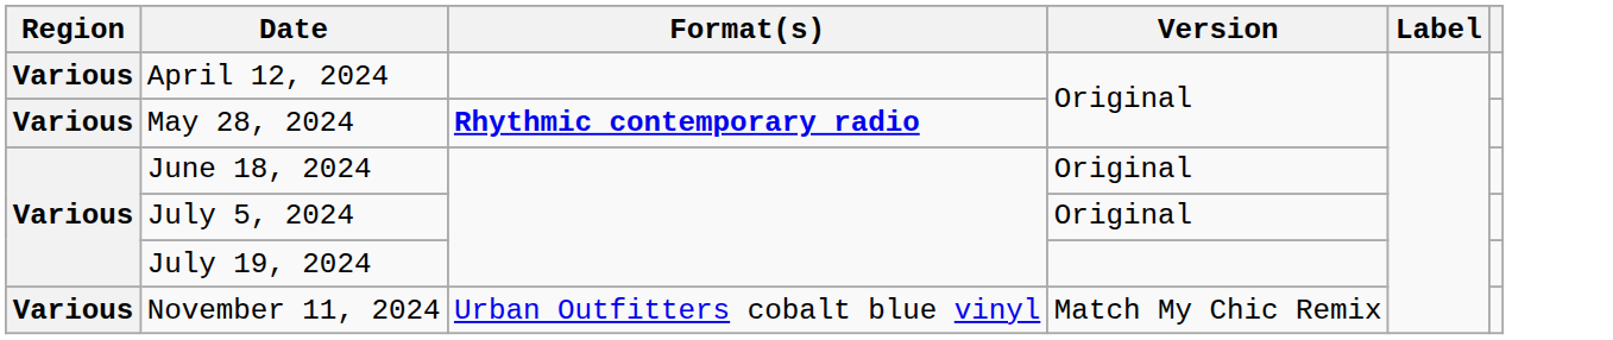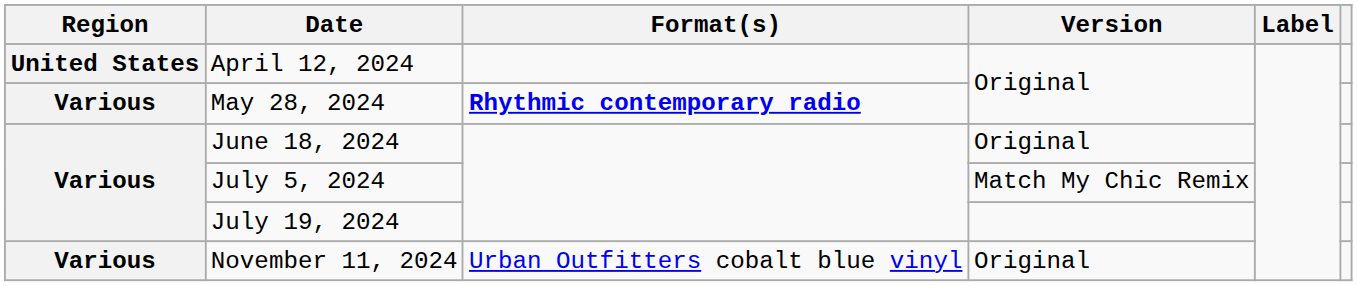 <table class="wikitable plainrowheaders">
 <tr>
 <th scope="col">Region</th>
 <th scope="col">Date</th>
 <th scope="col">Format(s)</th>
 <th scope="col">Version</th>
 <th scope="col">Label</th>
 <th scope="col"></th>
 </tr>
 <tr>
-<th scope="row">Various</th>
+<th scope="row">United States</th>
 <td>April 12, 2024</td>
 <td></td>
 <td rowspan="2">Original</td>
 <td rowspan="6"></td>
 <td style="text-align:center;"></td>
 </tr>
 <tr>
 <th scope="row">Various</th>
 <td>May 28, 2024</td>
 <td><strong><a href='#'>Rhythmic contemporary radio</a></strong></td>
 <td style="text-align:center;"></td>
 </tr>
 <tr>
 <th rowspan="3" scope="row">Various</th>
 <td>June 18, 2024</td>
 <td rowspan="3"></td>
 <td>Original</td>
 <td style="text-align:center;"></td>
 </tr>
 <tr>
 <td>July 5, 2024</td>
-<td>Original</td>
+<td>Match My Chic Remix</td>
 <td style="text-align:center;"></td>
 </tr>
 <tr>
 <td>July 19, 2024</td>
 <td></td>
 <td style="text-align:center;"></td>
 </tr>
 <tr>
 <th scope="row">Various</th>
 <td>November 11, 2024</td>
 <td><a href='#'>Urban Outfitters</a> cobalt blue <a href='#'>vinyl</a></td>
-<td>Match My Chic Remix</td>
+<td>Original</td>
 <td style="text-align:center;"></td>
 </tr>
 </table>
